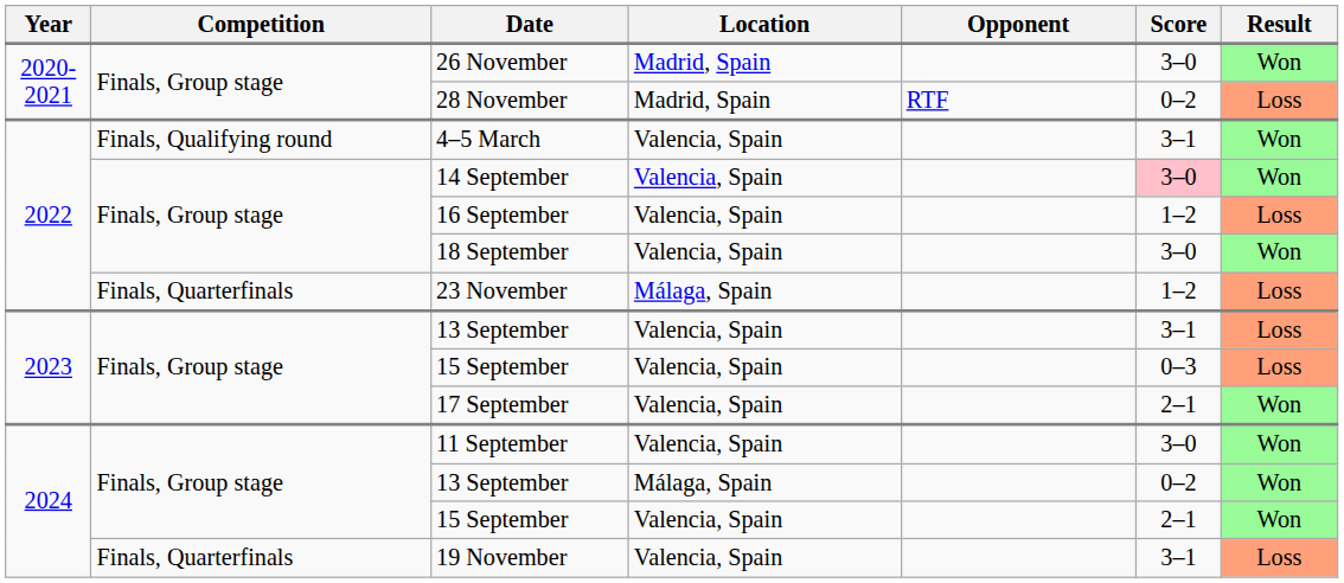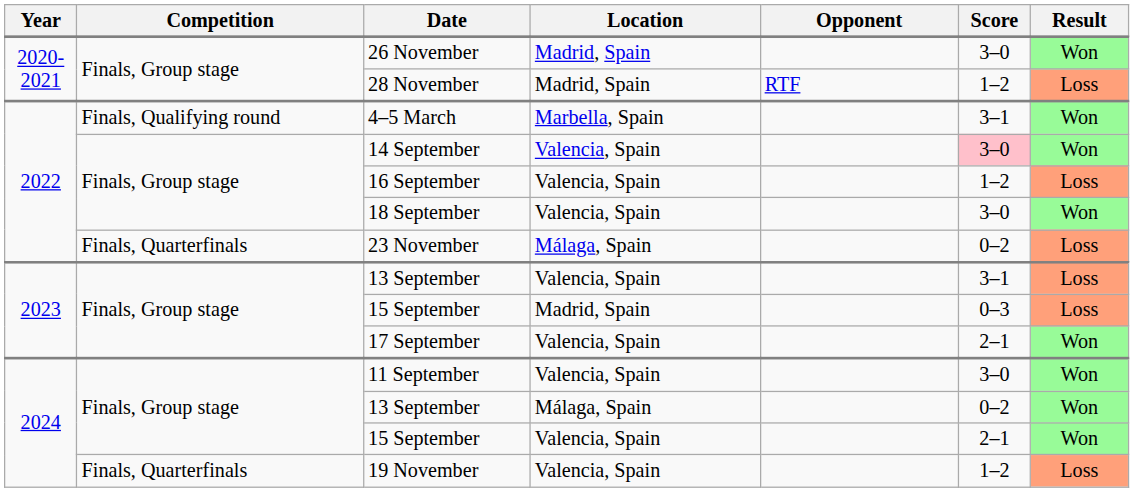 <table class="wikitable collapsible collapsed">
 <tr>
 <th width="50">Year</th>
 <th width="220">Competition</th>
 <th width="125">Date</th>
 <th width="175">Location</th>
 <th width="150">Opponent</th>
 <th width="50">Score</th>
 <th width="70">Result</th>
 </tr>
 <tr>
 </tr>
 <tr style="border-top:2px solid gray;">
 <td align="center" rowspan="2"><a href='#'>2020-2021</a></td>
 <td rowspan="2">Finals, Group stage</td>
 <td>26 November</td>
 <td><a href='#'>Madrid</a>, <a href='#'>Spain</a></td>
 <td></td>
 <td align="center">3–0</td>
 <td align="center" bgcolor="#98FB98">Won</td>
 </tr>
 <tr>
 <td>28 November</td>
 <td>Madrid, Spain</td>
 <td> <a href='#'>RTF</a></td>
-<td align="center">0–2</td>
+<td align="center">1–2</td>
 <td align="center" bgcolor="#FFA07A">Loss</td>
 </tr>
 <tr>
 </tr>
 <tr style="border-top:2px solid gray;">
 <td align="center" rowspan="5"><a href='#'>2022</a></td>
 <td>Finals, Qualifying round</td>
 <td>4–5 March</td>
-<td>Valencia, Spain</td>
+<td><a href='#'>Marbella</a>, Spain</td>
 <td></td>
 <td align="center">3–1</td>
 <td align="center" bgcolor="#98FB98">Won</td>
 </tr>
 <tr>
 <td rowspan="3">Finals, Group stage</td>
 <td>14 September</td>
 <td><a href='#'>Valencia</a>, Spain</td>
 <td></td>
 <td align="center" style="background: pink;">3–0</td>
 <td align="center" bgcolor="#98FB98">Won</td>
 </tr>
 <tr>
 <td>16 September</td>
 <td>Valencia, Spain</td>
 <td></td>
 <td align="center">1–2</td>
 <td align="center" bgcolor="#FFA07A">Loss</td>
 </tr>
 <tr>
 <td>18 September</td>
 <td>Valencia, Spain</td>
 <td></td>
 <td align="center">3–0</td>
 <td align="center" bgcolor="#98FB98">Won</td>
 </tr>
 <tr>
 <td>Finals, Quarterfinals</td>
 <td>23 November</td>
 <td><a href='#'>Málaga</a>, Spain</td>
 <td></td>
-<td align="center">1–2</td>
+<td align="center">0–2</td>
 <td align="center" bgcolor="#FFA07A">Loss</td>
 </tr>
 <tr>
 </tr>
 <tr style="border-top:2px solid gray;">
 <td align="center" rowspan="3"><a href='#'>2023</a></td>
 <td rowspan="3">Finals, Group stage</td>
 <td>13 September</td>
 <td>Valencia, Spain</td>
 <td></td>
 <td align="center">3–1</td>
 <td align="center" bgcolor="#FFA07A">Loss</td>
 </tr>
 <tr>
 <td>15 September</td>
-<td>Valencia, Spain</td>
+<td>Madrid, Spain</td>
 <td></td>
 <td align="center">0–3</td>
 <td align="center" bgcolor="#FFA07A">Loss</td>
 </tr>
 <tr>
 <td>17 September</td>
 <td>Valencia, Spain</td>
 <td></td>
 <td align="center">2–1</td>
 <td align="center" bgcolor="#98FB98">Won</td>
 </tr>
 <tr>
 </tr>
 <tr style="border-top:2px solid gray;">
 <td align="center" rowspan="4"><a href='#'>2024</a></td>
 <td rowspan="3">Finals, Group stage</td>
 <td>11 September</td>
 <td>Valencia, Spain</td>
 <td></td>
 <td align="center">3–0</td>
 <td align="center" bgcolor="#98FB98">Won</td>
 </tr>
 <tr>
 <td>13 September</td>
 <td>Málaga, Spain</td>
 <td></td>
 <td align="center">0–2</td>
 <td align="center" bgcolor="#98FB98">Won</td>
 </tr>
 <tr>
 <td>15 September</td>
 <td>Valencia, Spain</td>
 <td></td>
 <td align="center">2–1</td>
 <td align="center" bgcolor="#98FB98">Won</td>
 </tr>
 <tr>
 <td>Finals, Quarterfinals</td>
 <td>19 November</td>
 <td>Valencia, Spain</td>
 <td></td>
-<td align="center">3–1</td>
+<td align="center">1–2</td>
 <td align="center" bgcolor="#FFA07A">Loss</td>
 </tr>
 </table>
